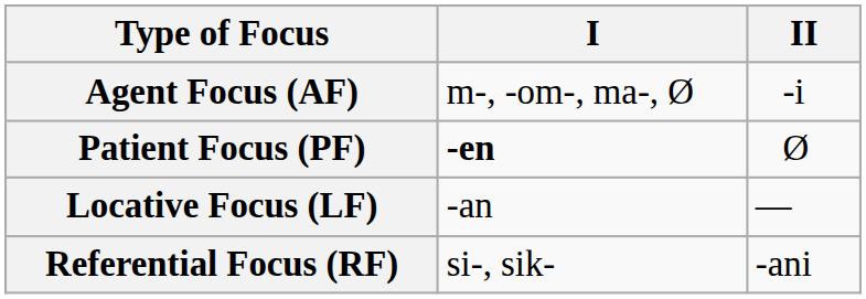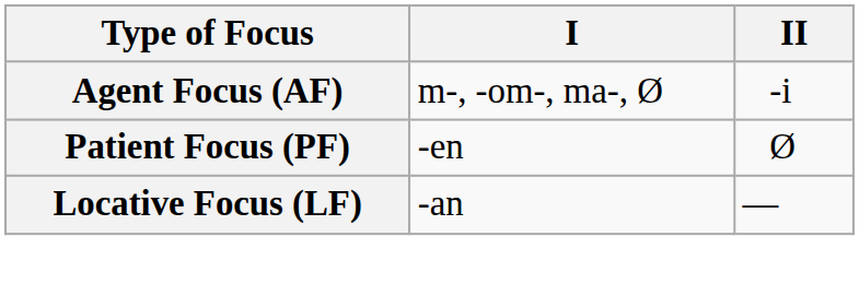 <table class="wikitable" style="margin:auto:" align="center" style="text-align:center" width="30%">
 <tr>
 <th>Type of Focus</th>
 <th c=01>I</th>
 <th c=02>II</th>
 </tr>
 <tr>
 <th>Agent Focus (AF)</th>
 <td c=01>m-, -om-, ma-, Ø</td>
 <td c=02>   -i   </td>
 </tr>
 <tr>
 <th>Patient Focus (PF)</th>
-<td c=01><strong>-en</strong></td>
+<td c=01>-en</td>
 <td c=02>   Ø   </td>
 </tr>
 <tr>
 <th>Locative Focus (LF)</th>
 <td c=01>-an</td>
 <td c=02>—</td>
 </tr>
-<tr>
-<th>Referential Focus (RF)</th>
-<td c=01>si-, sik-</td>
-<td c=02>-ani</td>
-</tr>
 </table>
